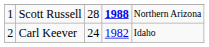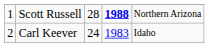 <table class="wikitable">
 <tr>
 </tr>
 <tr>
 <td>1</td>
 <td>Scott Russell</td>
 <td>28</td>
 <td><strong><a href='#'>1988</a></strong></td>
 <td style="font-size:80%;">Northern Arizona</td>
 </tr>
 <tr>
 <td>2</td>
 <td>Carl Keever</td>
 <td>24</td>
-<td><a href='#'>1982</a></td>
+<td><a href='#'>1983</a></td>
 <td style="font-size:80%;">Idaho</td>
 </tr>
 </table>
